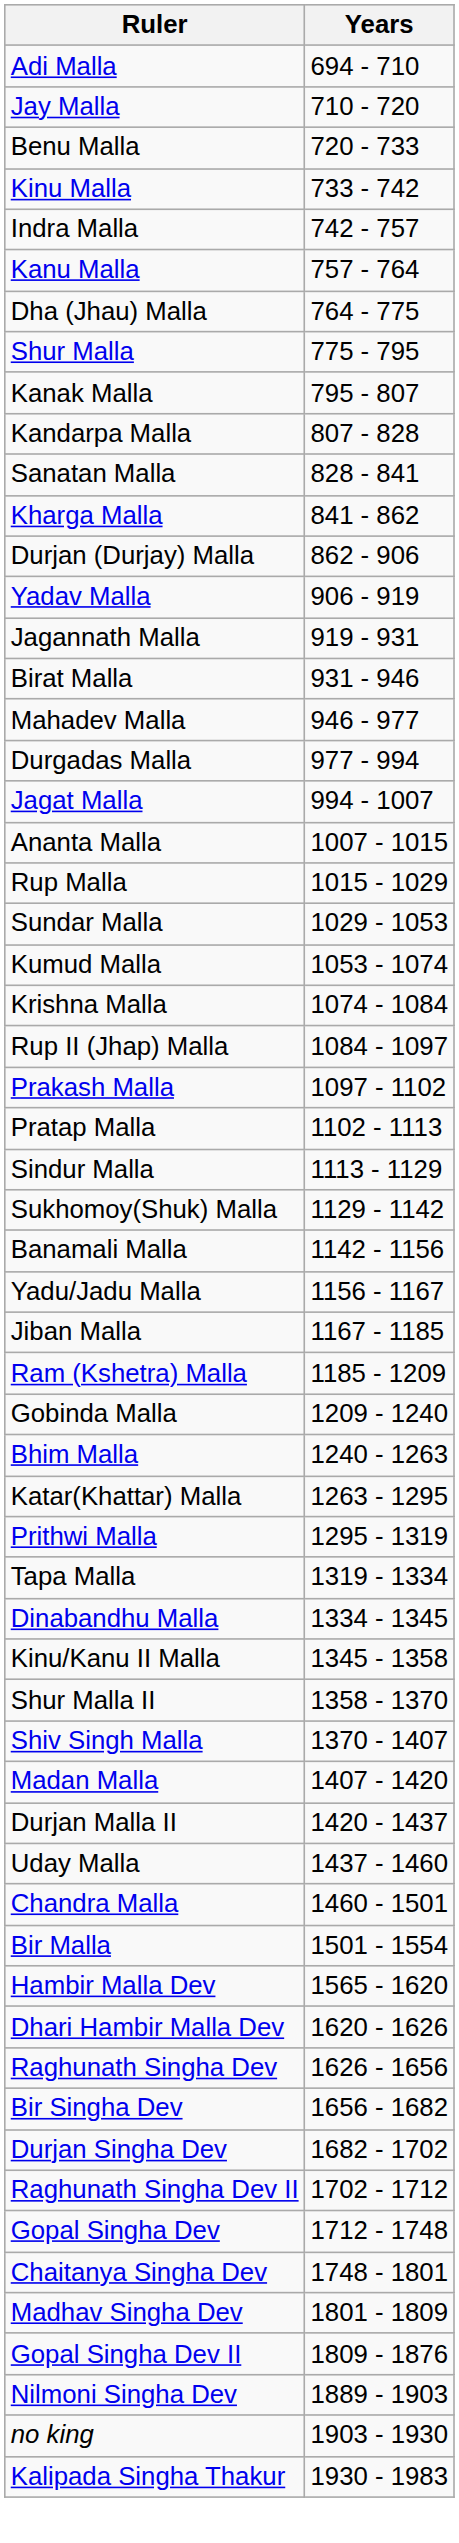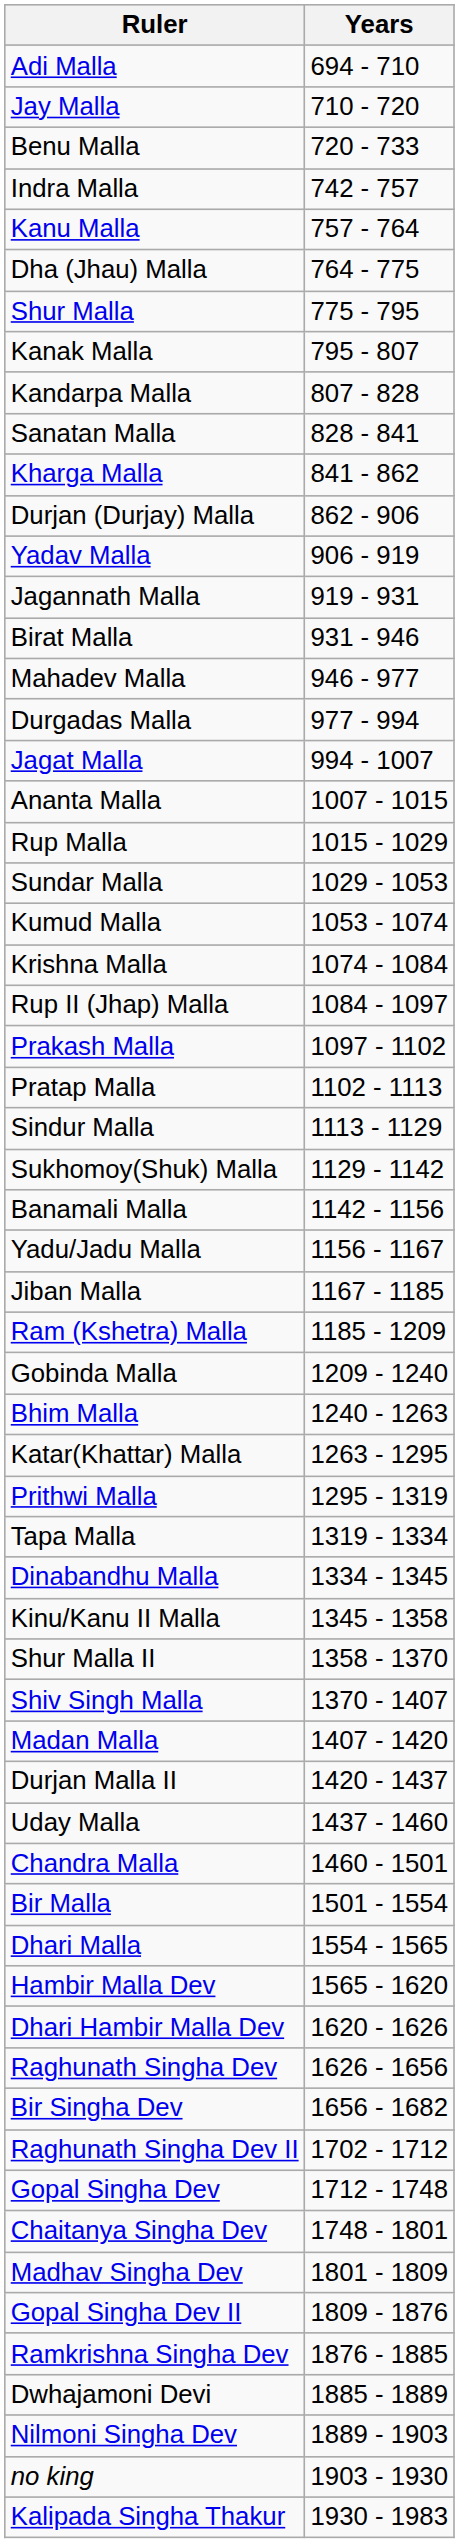 <table class="wikitable floatright">
 <tr>
 <th>Ruler</th>
 <th>Years</th>
 </tr>
 <tr>
 <td><a href='#'>Adi Malla</a></td>
 <td>694 - 710</td>
 </tr>
 <tr>
 <td><a href='#'>Jay Malla</a></td>
 <td>710 - 720</td>
 </tr>
 <tr>
 <td>Benu Malla</td>
 <td>720 - 733</td>
-</tr>
-<tr>
-<td><a href='#'>Kinu Malla</a></td>
-<td>733 - 742</td>
 </tr>
 <tr>
 <td>Indra Malla</td>
 <td>742 - 757</td>
 </tr>
 <tr>
 <td><a href='#'>Kanu Malla</a></td>
 <td>757 - 764</td>
 </tr>
 <tr>
 <td>Dha (Jhau) Malla</td>
 <td>764 - 775</td>
 </tr>
 <tr>
 <td><a href='#'>Shur Malla</a></td>
 <td>775 - 795</td>
 </tr>
 <tr>
 <td>Kanak Malla</td>
 <td>795 - 807</td>
 </tr>
 <tr>
 <td>Kandarpa Malla</td>
 <td>807 - 828</td>
 </tr>
 <tr>
 <td>Sanatan Malla</td>
 <td>828 - 841</td>
 </tr>
 <tr>
 <td><a href='#'>Kharga Malla</a></td>
 <td>841 - 862</td>
 </tr>
 <tr>
 <td>Durjan (Durjay) Malla</td>
 <td>862 - 906</td>
 </tr>
 <tr>
 <td><a href='#'>Yadav Malla</a></td>
 <td>906 - 919</td>
 </tr>
 <tr>
 <td>Jagannath Malla</td>
 <td>919 - 931</td>
 </tr>
 <tr>
 <td>Birat Malla</td>
 <td>931 - 946</td>
 </tr>
 <tr>
 <td>Mahadev Malla</td>
 <td>946 - 977</td>
 </tr>
 <tr>
 <td>Durgadas Malla</td>
 <td>977 - 994</td>
 </tr>
 <tr>
 <td><a href='#'>Jagat Malla</a></td>
 <td>994 - 1007</td>
 </tr>
 <tr>
 <td>Ananta Malla</td>
 <td>1007 - 1015</td>
 </tr>
 <tr>
 <td>Rup Malla</td>
 <td>1015 - 1029</td>
 </tr>
 <tr>
 <td>Sundar Malla</td>
 <td>1029 - 1053</td>
 </tr>
 <tr>
 <td>Kumud Malla</td>
 <td>1053 - 1074</td>
 </tr>
 <tr>
 <td>Krishna Malla</td>
 <td>1074 - 1084</td>
 </tr>
 <tr>
 <td>Rup II (Jhap) Malla</td>
 <td>1084 - 1097</td>
 </tr>
 <tr>
 <td><a href='#'>Prakash Malla</a></td>
 <td>1097 - 1102</td>
 </tr>
 <tr>
 <td>Pratap Malla</td>
 <td>1102 - 1113</td>
 </tr>
 <tr>
 <td>Sindur Malla</td>
 <td>1113 - 1129</td>
 </tr>
 <tr>
 <td>Sukhomoy(Shuk) Malla</td>
 <td>1129 - 1142</td>
 </tr>
 <tr>
 <td>Banamali Malla</td>
 <td>1142 - 1156</td>
 </tr>
 <tr>
 <td>Yadu/Jadu Malla</td>
 <td>1156 - 1167</td>
 </tr>
 <tr>
 <td>Jiban Malla</td>
 <td>1167 - 1185</td>
 </tr>
 <tr>
 <td><a href='#'>Ram (Kshetra) Malla</a></td>
 <td>1185 - 1209</td>
 </tr>
 <tr>
 <td>Gobinda Malla</td>
 <td>1209 - 1240</td>
 </tr>
 <tr>
 <td><a href='#'>Bhim Malla</a></td>
 <td>1240 - 1263</td>
 </tr>
 <tr>
 <td>Katar(Khattar) Malla</td>
 <td>1263 - 1295</td>
 </tr>
 <tr>
 <td><a href='#'>Prithwi Malla</a></td>
 <td>1295 - 1319</td>
 </tr>
 <tr>
 <td>Tapa Malla</td>
 <td>1319 - 1334</td>
 </tr>
 <tr>
 <td><a href='#'>Dinabandhu Malla</a></td>
 <td>1334 - 1345</td>
 </tr>
 <tr>
 <td>Kinu/Kanu II Malla</td>
 <td>1345 - 1358</td>
 </tr>
 <tr>
 <td>Shur Malla II</td>
 <td>1358 - 1370</td>
 </tr>
 <tr>
 <td><a href='#'>Shiv Singh Malla</a></td>
 <td>1370 - 1407</td>
 </tr>
 <tr>
 <td><a href='#'>Madan Malla</a></td>
 <td>1407 - 1420</td>
 </tr>
 <tr>
 <td>Durjan Malla II</td>
 <td>1420 - 1437</td>
 </tr>
 <tr>
 <td>Uday Malla</td>
 <td>1437 - 1460</td>
 </tr>
 <tr>
 <td><a href='#'>Chandra Malla</a></td>
 <td>1460 - 1501</td>
 </tr>
 <tr>
 <td><a href='#'>Bir Malla</a></td>
 <td>1501 - 1554</td>
 </tr>
 <tr>
+<td><a href='#'>Dhari Malla</a></td>
+<td>1554 - 1565</td>
+</tr>
+<tr>
 <td><a href='#'>Hambir Malla Dev</a></td>
 <td>1565 - 1620</td>
 </tr>
 <tr>
 <td><a href='#'>Dhari Hambir Malla Dev</a></td>
 <td>1620 - 1626</td>
 </tr>
 <tr>
 <td><a href='#'>Raghunath Singha Dev</a></td>
 <td>1626 - 1656</td>
 </tr>
 <tr>
 <td><a href='#'>Bir Singha Dev</a></td>
 <td>1656 - 1682</td>
-</tr>
-<tr>
-<td><a href='#'>Durjan Singha Dev</a></td>
-<td>1682 - 1702</td>
 </tr>
 <tr>
 <td><a href='#'>Raghunath Singha Dev II</a></td>
 <td>1702 - 1712</td>
 </tr>
 <tr>
 <td><a href='#'>Gopal Singha Dev</a></td>
 <td>1712 - 1748</td>
 </tr>
 <tr>
 <td><a href='#'>Chaitanya Singha Dev</a></td>
 <td>1748 - 1801</td>
 </tr>
 <tr>
 <td><a href='#'>Madhav Singha Dev</a></td>
 <td>1801 - 1809</td>
 </tr>
 <tr>
 <td><a href='#'>Gopal Singha Dev II</a></td>
 <td>1809 - 1876</td>
 </tr>
 <tr>
+<td><a href='#'>Ramkrishna Singha Dev</a></td>
+<td>1876 - 1885</td>
+</tr>
+<tr>
+<td>Dwhajamoni Devi</td>
+<td>1885 - 1889</td>
+</tr>
+<tr>
 <td><a href='#'>Nilmoni Singha Dev</a></td>
 <td>1889 - 1903</td>
 </tr>
 <tr>
 <td><em>no king</em></td>
 <td>1903 - 1930</td>
 </tr>
 <tr>
 <td><a href='#'>Kalipada Singha Thakur</a></td>
 <td>1930 - 1983</td>
 </tr>
 </table>
